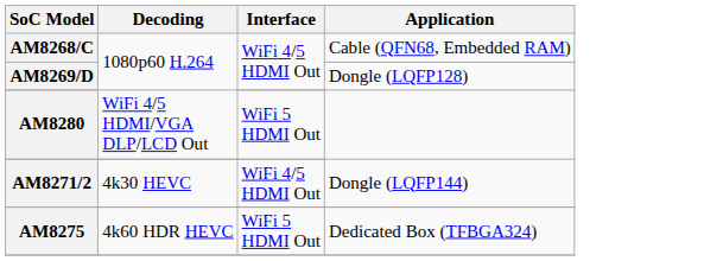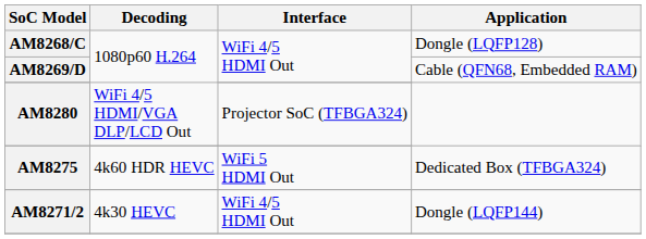 <table class="wikitable">
 <tr>
 <th>SoC Model</th>
 <th>Decoding</th>
 <th>Interface</th>
 <th>Application</th>
 </tr>
 <tr>
 <th>AM8268/C</th>
 <td rowspan = 3>1080p60 <a href='#'>H.264</a></td>
 <td rowspan = 2><a href='#'>WiFi 4</a>/<a href='#'>5</a> <br> <a href='#'>HDMI</a> Out</td>
-<td>Cable (<a href='#'>QFN68</a>, Embedded <a href='#'>RAM</a>)</td>
+<td>Dongle (<a href='#'>LQFP128</a>)</td>
 </tr>
 <tr>
 <th>AM8269/D</th>
-<td>Dongle (<a href='#'>LQFP128</a>)</td>
+<td>Cable (<a href='#'>QFN68</a>, Embedded <a href='#'>RAM</a>)</td>
 </tr>
 <tr>
 </tr>
 <tr>
 <th>AM8280</th>
 <td><a href='#'>WiFi 4</a>/<a href='#'>5</a> <br> <a href='#'>HDMI</a>/<a href='#'>VGA</a> <br> <a href='#'>DLP</a>/<a href='#'>LCD</a> Out</td>
+<td>Projector SoC (<a href='#'>TFBGA324</a>)</td>
+</tr>
+<tr>
+</tr>
+<tr>
+<th>AM8275</th>
+<td>4k60 HDR <a href='#'>HEVC</a></td>
 <td><a href='#'>WiFi 5</a> <br> <a href='#'>HDMI</a> Out</td>
+<td>Dedicated Box (<a href='#'>TFBGA324</a>)</td>
 </tr>
 <tr>
 </tr>
 <tr>
 <th>AM8271/2</th>
 <td>4k30 <a href='#'>HEVC</a></td>
 <td><a href='#'>WiFi 4</a>/<a href='#'>5</a> <br> <a href='#'>HDMI</a> Out</td>
 <td>Dongle (<a href='#'>LQFP144</a>)</td>
 </tr>
 <tr>
 </tr>
-<tr>
-<th>AM8275</th>
-<td>4k60 HDR <a href='#'>HEVC</a></td>
-<td><a href='#'>WiFi 5</a> <br> <a href='#'>HDMI</a> Out</td>
-<td>Dedicated Box (<a href='#'>TFBGA324</a>)</td>
-</tr>
-<tr>
-</tr>
 </table>
